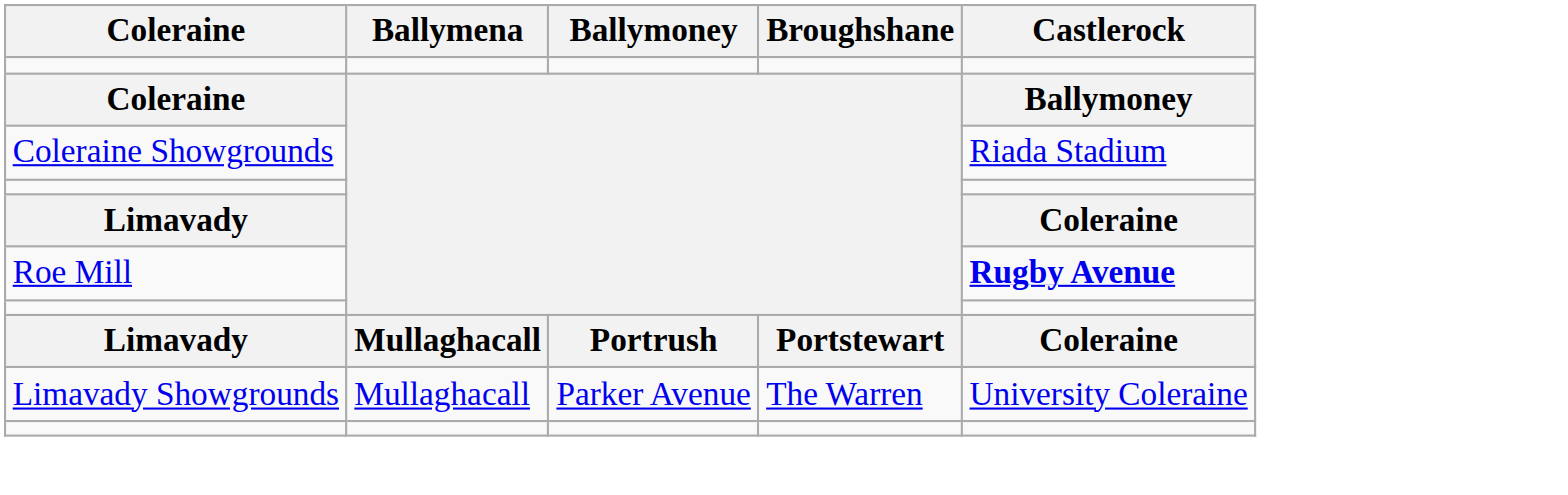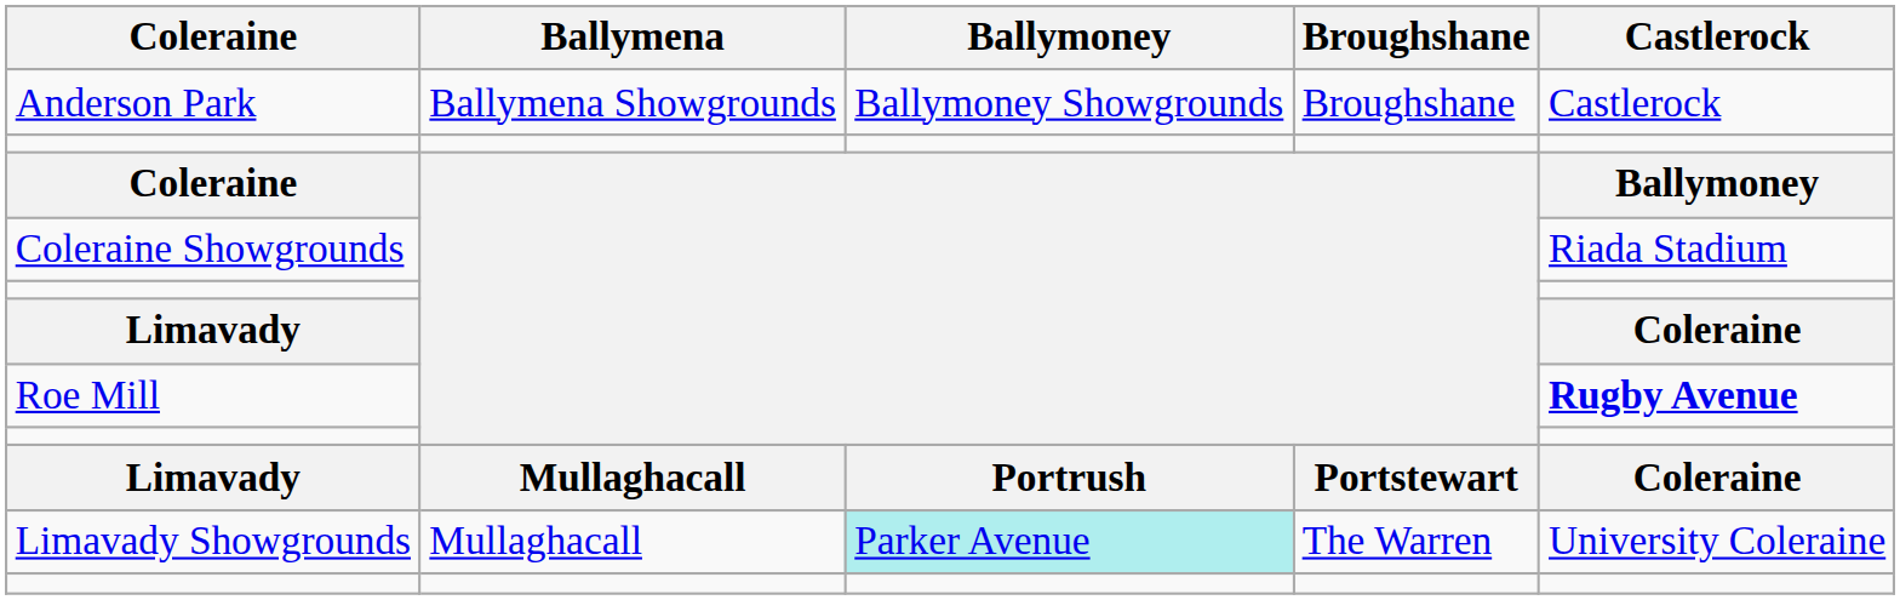 <table class="wikitable">
 <tr>
 <th>Coleraine</th>
 <th>Ballymena</th>
 <th>Ballymoney</th>
 <th>Broughshane</th>
 <th>Castlerock</th>
+</tr>
+<tr>
+<td><a href='#'>Anderson Park</a></td>
+<td><a href='#'>Ballymena Showgrounds</a></td>
+<td><a href='#'>Ballymoney Showgrounds</a></td>
+<td><a href='#'>Broughshane</a></td>
+<td><a href='#'>Castlerock</a></td>
 </tr>
 <tr>
 <td><small></small></td>
 <td><small></small></td>
 <td><small></small></td>
 <td><small></small></td>
 <td><small></small></td>
 </tr>
 <tr>
 <th>Coleraine</th>
 <th rowspan=6 colspan=3></th>
 <th>Ballymoney</th>
 </tr>
 <tr>
 <td><a href='#'>Coleraine Showgrounds</a></td>
 <td><a href='#'>Riada Stadium</a></td>
 </tr>
 <tr>
 <td><small></small></td>
 <td><small></small></td>
 </tr>
 <tr>
 <th>Limavady</th>
 <th>Coleraine</th>
 </tr>
 <tr>
 <td><a href='#'>Roe Mill</a></td>
 <td><strong><a href='#'>Rugby Avenue</a></strong></td>
 </tr>
 <tr>
 <td><small></small></td>
 <td><small></small></td>
 </tr>
 <tr>
 <th>Limavady</th>
 <th>Mullaghacall</th>
 <th>Portrush</th>
 <th>Portstewart</th>
 <th>Coleraine</th>
 </tr>
 <tr>
 <td><a href='#'>Limavady Showgrounds</a></td>
 <td><a href='#'>Mullaghacall</a></td>
-<td><a href='#'>Parker Avenue</a></td>
+<td style="background: paleturquoise;"><a href='#'>Parker Avenue</a></td>
 <td><a href='#'>The Warren</a></td>
 <td><a href='#'>University Coleraine</a></td>
 </tr>
 <tr>
 <td><small></small></td>
 <td><small></small></td>
 <td><small></small></td>
 <td><small></small></td>
 <td><small></small></td>
 </tr>
 </table>
